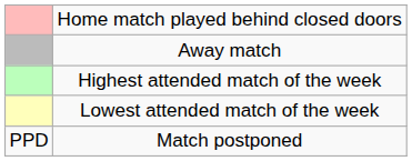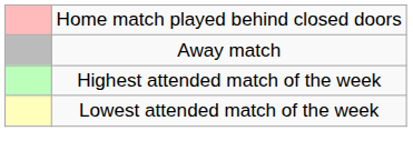 <table class="wikitable" style="text-align:center">
 <tr>
 <td style="background:#FFBBBB; width:2em"></td>
 <td>Home match played behind closed doors</td>
 </tr>
 <tr>
 <td style="background:#BBBBBB; width:2em"></td>
 <td>Away match</td>
 </tr>
 <tr>
 <td style="background:#BBFFBB; width:2em"></td>
 <td>Highest attended match of the week</td>
 </tr>
 <tr>
 <td style="background:#FFFFBB; width:2em"></td>
 <td>Lowest attended match of the week</td>
 </tr>
-<tr>
-<td>PPD</td>
-<td>Match postponed</td>
-</tr>
 </table>
